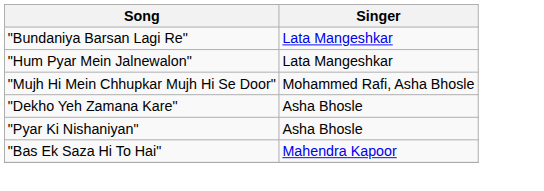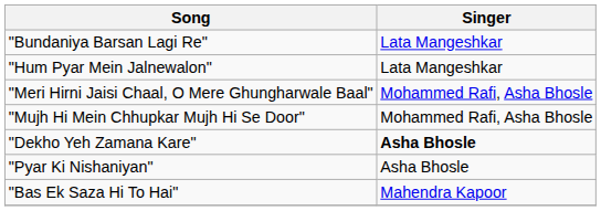 <table class="wikitable" style="font-size:95%;">
 <tr>
 <th>Song</th>
 <th>Singer</th>
 </tr>
 <tr>
 <td>"Bundaniya Barsan Lagi Re"</td>
 <td><a href='#'>Lata Mangeshkar</a></td>
 </tr>
 <tr>
 <td>"Hum Pyar Mein Jalnewalon"</td>
 <td>Lata Mangeshkar</td>
 </tr>
 <tr>
+<td>"Meri Hirni Jaisi Chaal, O Mere Ghungharwale Baal"</td>
+<td><a href='#'>Mohammed Rafi</a>, <a href='#'>Asha Bhosle</a></td>
+</tr>
+<tr>
 <td>"Mujh Hi Mein Chhupkar Mujh Hi Se Door"</td>
 <td>Mohammed Rafi, Asha Bhosle</td>
 </tr>
 <tr>
 <td>"Dekho Yeh Zamana Kare"</td>
-<td>Asha Bhosle</td>
+<td><strong>Asha Bhosle</strong></td>
 </tr>
 <tr>
 <td>"Pyar Ki Nishaniyan"</td>
 <td>Asha Bhosle</td>
 </tr>
 <tr>
 <td>"Bas Ek Saza Hi To Hai"</td>
 <td><a href='#'>Mahendra Kapoor</a></td>
 </tr>
 <tr>
 </tr>
 </table>
